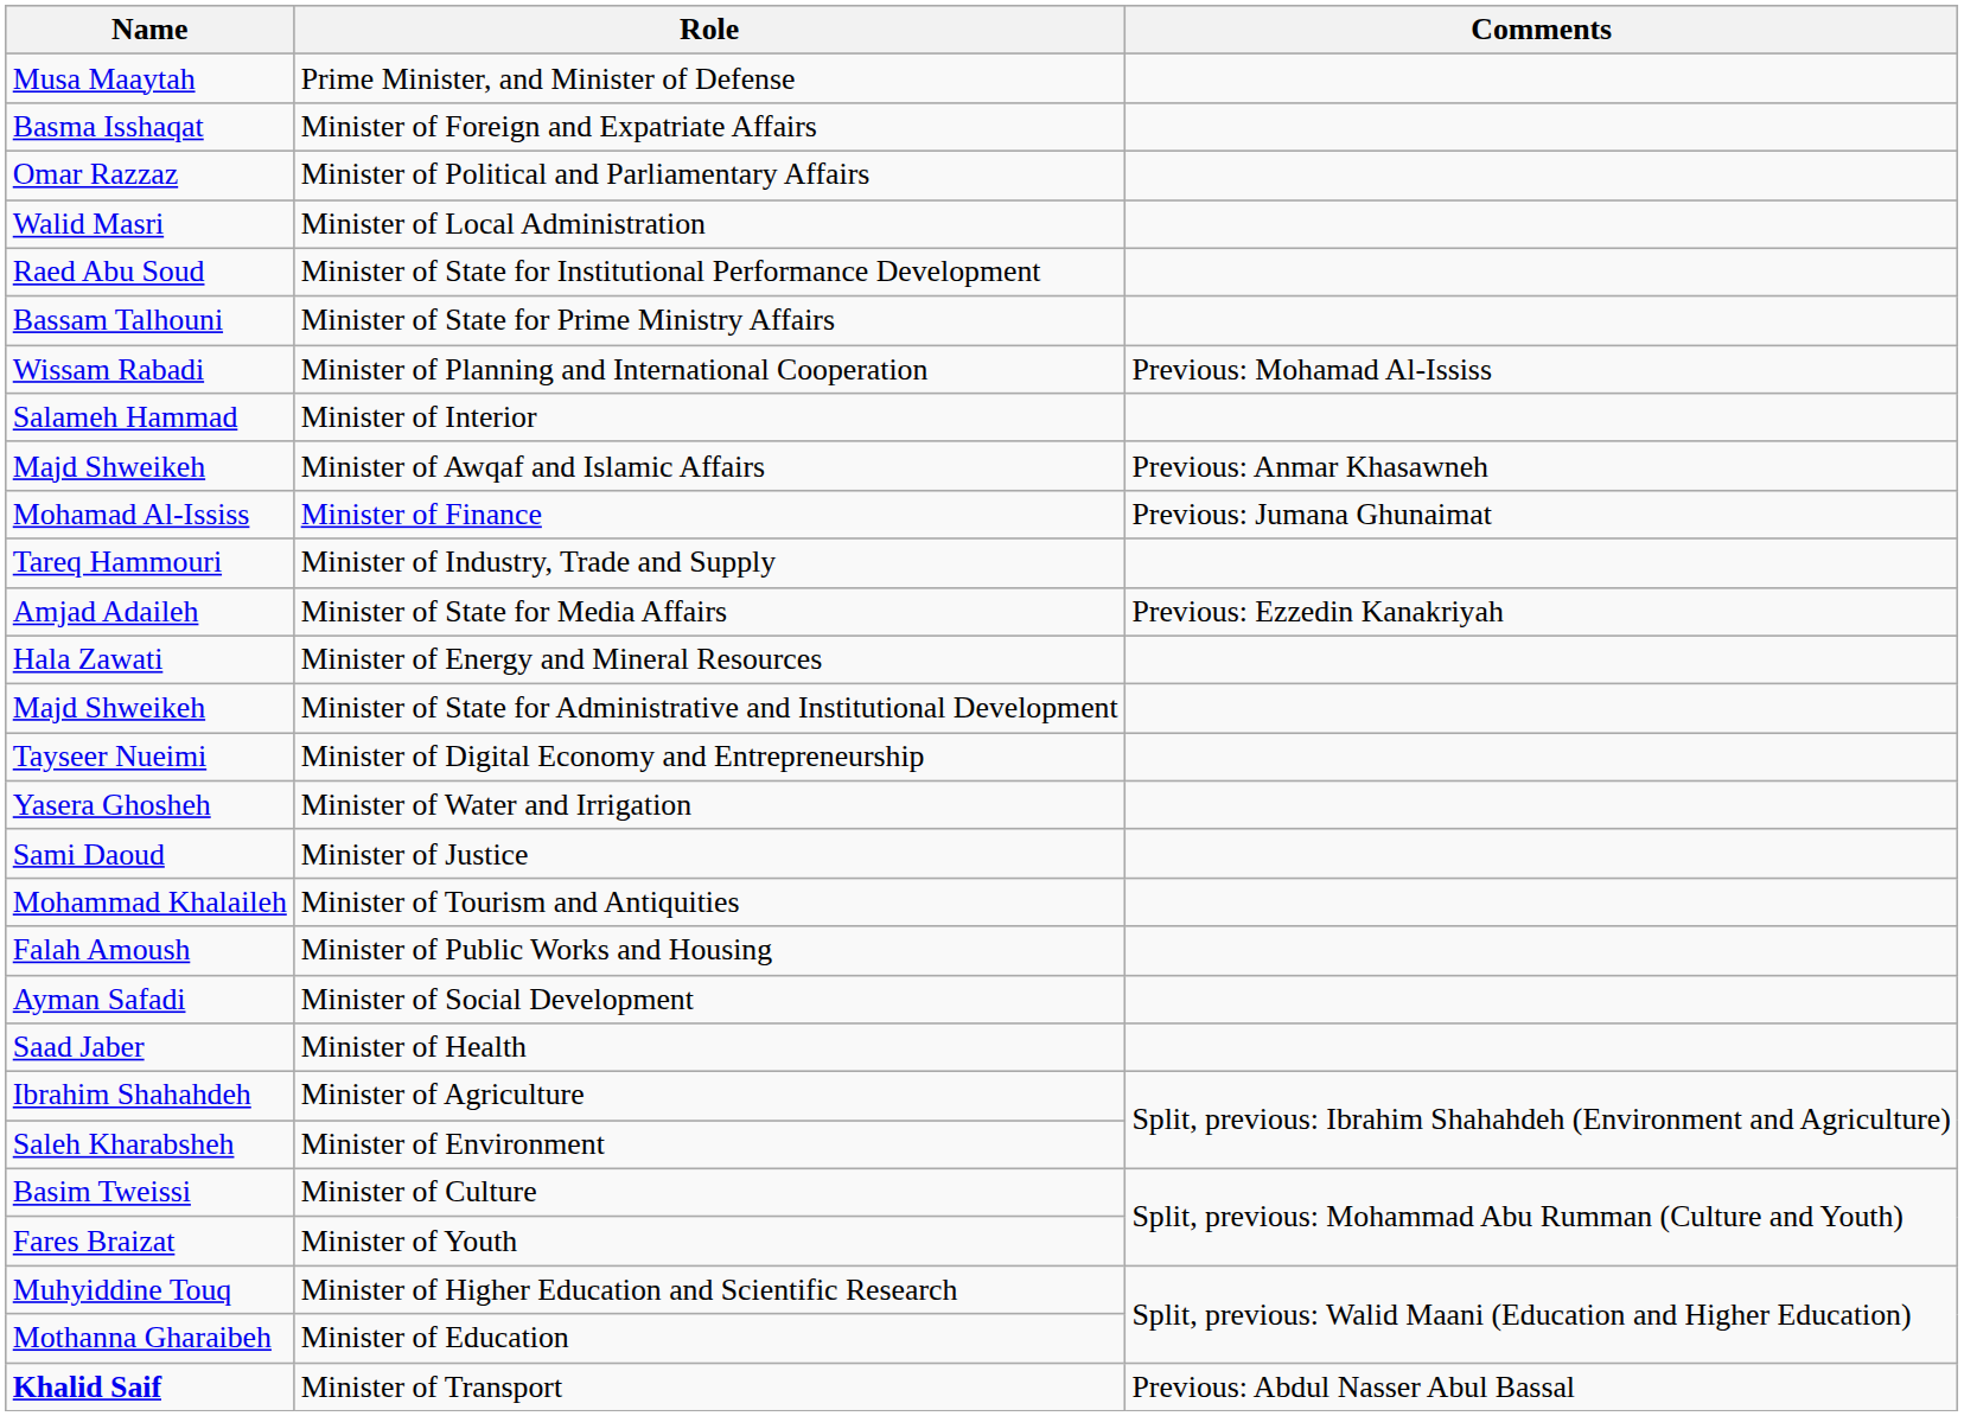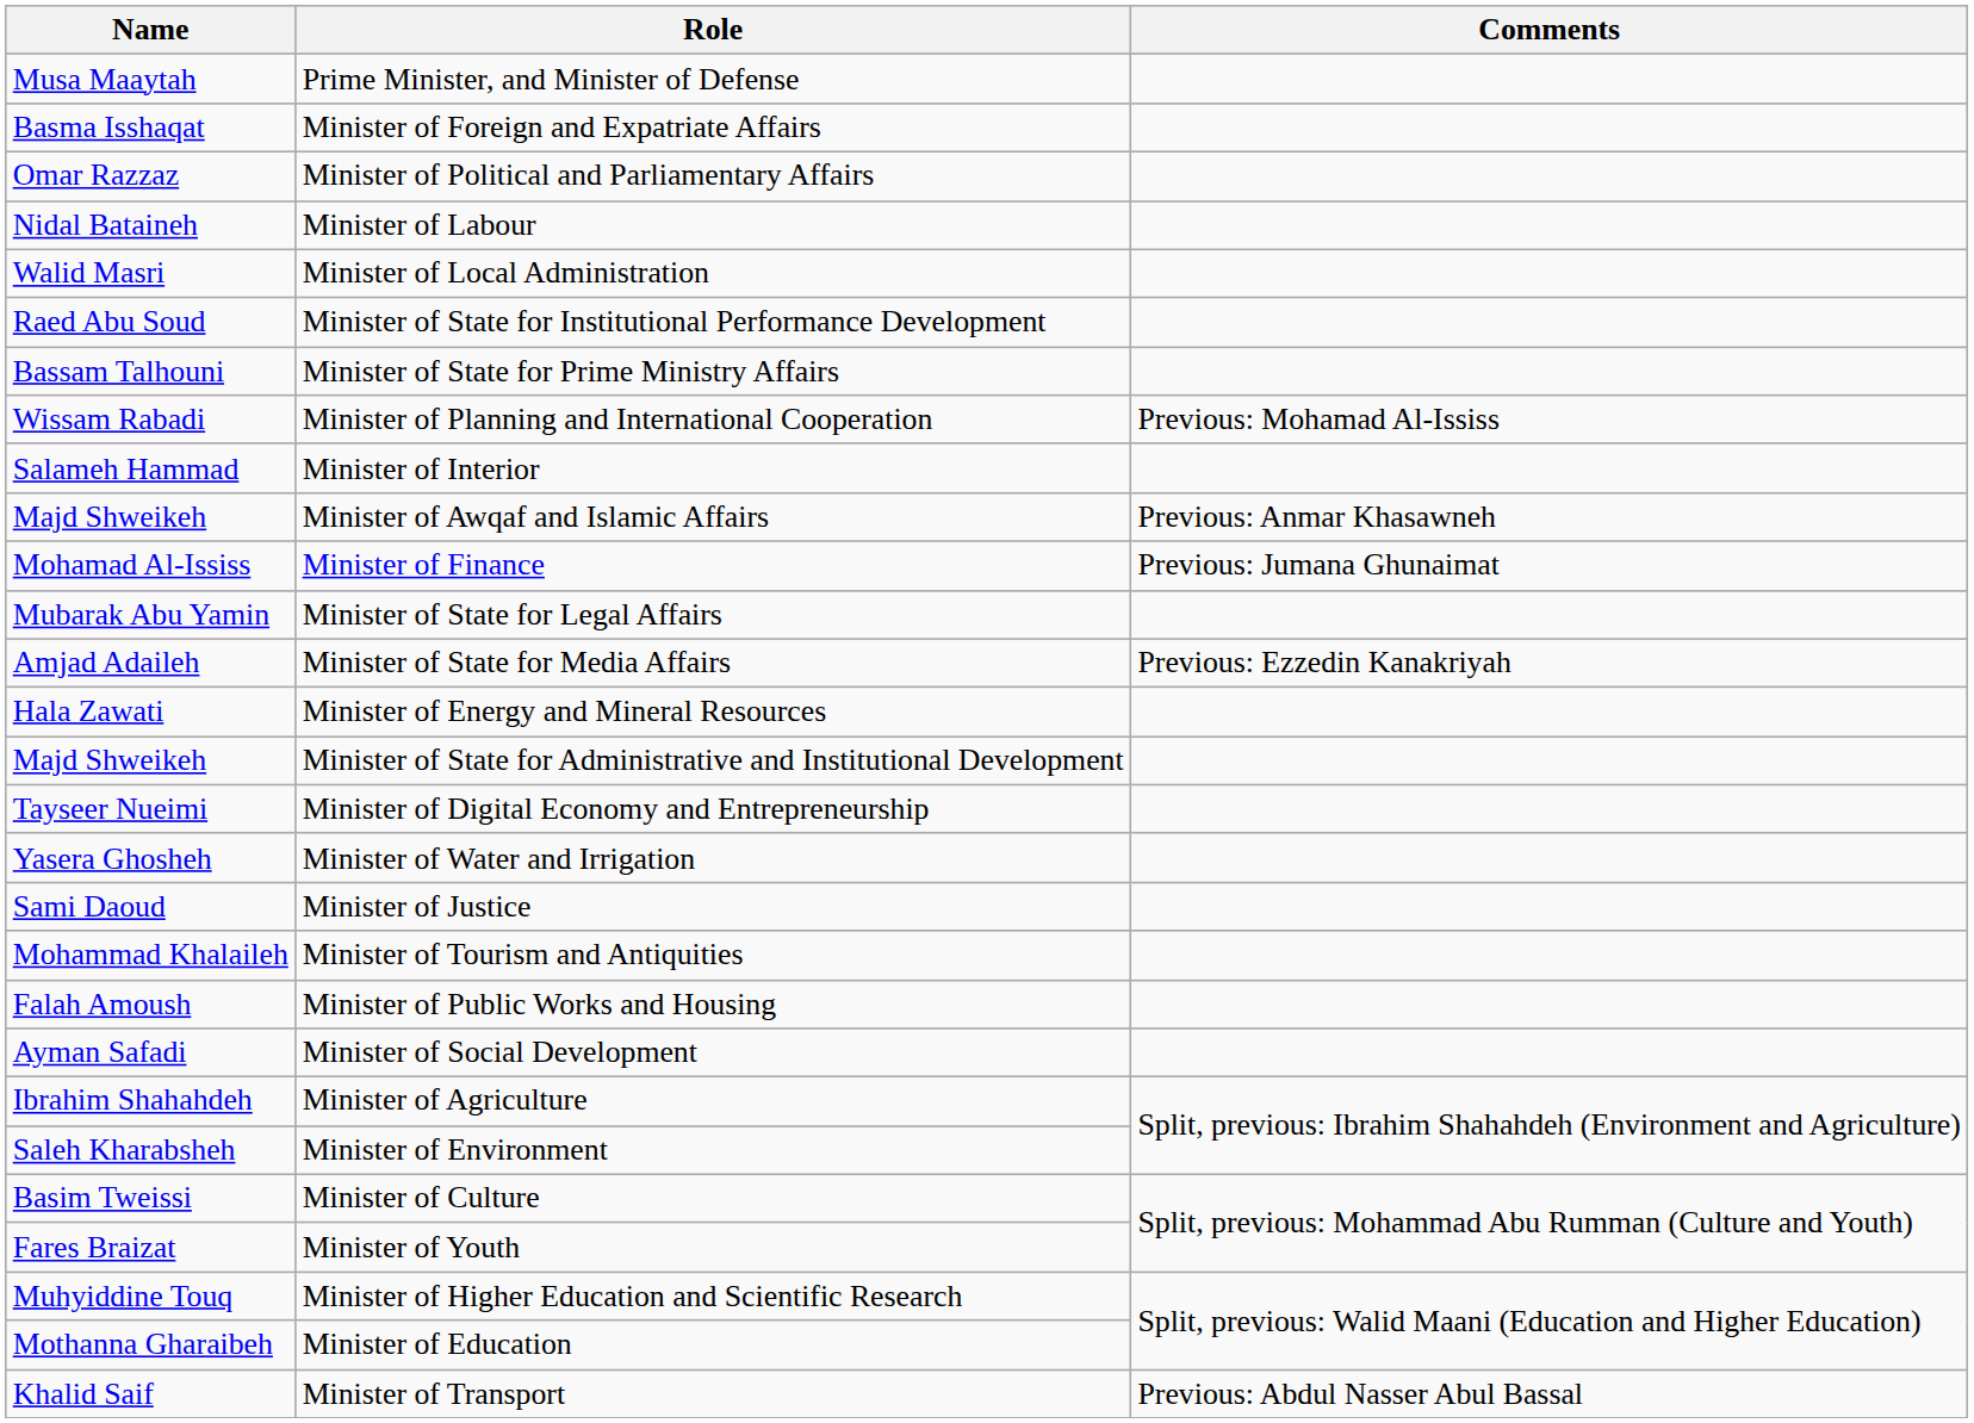 <table class="wikitable sortable mw-collapsible">
 <tr>
 <th>Name</th>
 <th>Role</th>
 <th>Comments</th>
 </tr>
 <tr>
 <td><a href='#'>Musa Maaytah</a></td>
 <td>Prime Minister, and Minister of Defense</td>
 <td></td>
 </tr>
 <tr>
 <td><a href='#'>Basma Isshaqat</a></td>
 <td>Minister of Foreign and Expatriate Affairs</td>
 <td></td>
 </tr>
 <tr>
 <td><a href='#'>Omar Razzaz</a></td>
 <td>Minister of Political and Parliamentary Affairs</td>
+<td></td>
+</tr>
+<tr>
+<td><a href='#'>Nidal Bataineh</a></td>
+<td>Minister of Labour</td>
 <td></td>
 </tr>
 <tr>
 <td><a href='#'>Walid Masri</a></td>
 <td>Minister of Local Administration</td>
 <td></td>
 </tr>
 <tr>
 <td><a href='#'>Raed Abu Soud</a></td>
 <td>Minister of State for Institutional Performance Development</td>
 <td></td>
 </tr>
 <tr>
 <td><a href='#'>Bassam Talhouni</a></td>
 <td>Minister of State for Prime Ministry Affairs</td>
 <td></td>
 </tr>
 <tr>
 <td><a href='#'>Wissam Rabadi</a></td>
 <td>Minister of Planning and International Cooperation</td>
 <td>Previous: Mohamad Al-Ississ</td>
 </tr>
 <tr>
 <td><a href='#'>Salameh Hammad</a></td>
 <td>Minister of Interior</td>
 <td></td>
 </tr>
 <tr>
 <td><a href='#'>Majd Shweikeh</a></td>
 <td>Minister of Awqaf and Islamic Affairs</td>
 <td>Previous: Anmar Khasawneh</td>
 </tr>
 <tr>
 <td><a href='#'>Mohamad Al-Ississ</a></td>
 <td><a href='#'>Minister of Finance</a></td>
 <td>Previous: Jumana Ghunaimat</td>
 </tr>
 <tr>
-<td><a href='#'>Tareq Hammouri</a></td>
-<td>Minister of Industry, Trade and Supply</td>
+<td><a href='#'>Mubarak Abu Yamin</a></td>
+<td>Minister of State for Legal Affairs</td>
 <td></td>
 </tr>
 <tr>
 <td><a href='#'>Amjad Adaileh</a></td>
 <td>Minister of State for Media Affairs</td>
 <td>Previous: Ezzedin Kanakriyah</td>
 </tr>
 <tr>
 <td><a href='#'>Hala Zawati</a></td>
 <td>Minister of Energy and Mineral Resources</td>
 <td></td>
 </tr>
 <tr>
 <td><a href='#'>Majd Shweikeh</a></td>
 <td>Minister of State for Administrative and Institutional Development</td>
 <td></td>
 </tr>
 <tr>
 <td><a href='#'>Tayseer Nueimi</a></td>
 <td>Minister of Digital Economy and Entrepreneurship</td>
 <td></td>
 </tr>
 <tr>
 <td><a href='#'>Yasera Ghosheh</a></td>
 <td>Minister of Water and Irrigation</td>
 <td></td>
 </tr>
 <tr>
 <td><a href='#'>Sami Daoud</a></td>
 <td>Minister of Justice</td>
 <td></td>
 </tr>
 <tr>
 <td><a href='#'>Mohammad Khalaileh</a></td>
 <td>Minister of Tourism and Antiquities</td>
 <td></td>
 </tr>
 <tr>
 <td><a href='#'>Falah Amoush</a></td>
 <td>Minister of Public Works and Housing</td>
 <td></td>
 </tr>
 <tr>
 <td><a href='#'>Ayman Safadi</a></td>
 <td>Minister of Social Development</td>
 <td></td>
 </tr>
 <tr>
-<td><a href='#'>Saad Jaber</a></td>
-<td>Minister of Health</td>
-<td></td>
-</tr>
-<tr>
 <td><a href='#'>Ibrahim Shahahdeh</a></td>
 <td>Minister of Agriculture</td>
 <td rowspan="2">Split, previous: Ibrahim Shahahdeh (Environment and Agriculture)</td>
 </tr>
 <tr>
 <td><a href='#'>Saleh Kharabsheh</a></td>
 <td>Minister of Environment</td>
 </tr>
 <tr>
 <td><a href='#'>Basim Tweissi</a></td>
 <td>Minister of Culture</td>
 <td rowspan="2">Split, previous: Mohammad Abu Rumman (Culture and Youth)</td>
 </tr>
 <tr>
 <td><a href='#'>Fares Braizat</a></td>
 <td>Minister of Youth</td>
 </tr>
 <tr>
 <td><a href='#'>Muhyiddine Touq</a></td>
 <td>Minister of Higher Education and Scientific Research</td>
 <td rowspan="2">Split, previous: Walid Maani (Education and Higher Education)</td>
 </tr>
 <tr>
 <td><a href='#'>Mothanna Gharaibeh</a></td>
 <td>Minister of Education</td>
 </tr>
 <tr>
-<td><strong><a href='#'>Khalid Saif</a></strong></td>
+<td><a href='#'>Khalid Saif</a></td>
 <td>Minister of Transport</td>
 <td>Previous: Abdul Nasser Abul Bassal</td>
 </tr>
 </table>
